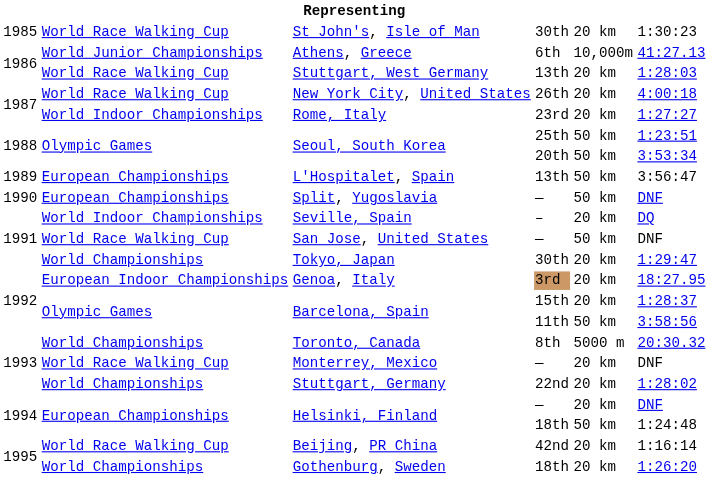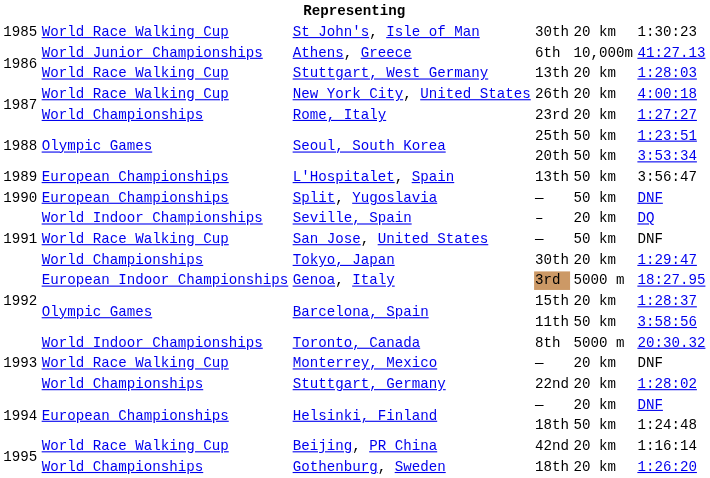 <table>
 <tr>
 <th colspan="6">Representing </th>
 </tr>
 <tr>
 <td>1985</td>
 <td><a href='#'>World Race Walking Cup</a></td>
 <td><a href='#'>St John's</a>, <a href='#'>Isle of Man</a></td>
 <td>30th</td>
 <td>20 km</td>
 <td>1:30:23</td>
 </tr>
 <tr>
 <td rowspan=2>1986</td>
 <td><a href='#'>World Junior Championships</a></td>
 <td><a href='#'>Athens</a>, <a href='#'>Greece</a></td>
 <td>6th</td>
 <td>10,000m</td>
 <td><a href='#'>41:27.13</a></td>
 </tr>
 <tr>
 <td><a href='#'>World Race Walking Cup</a></td>
 <td><a href='#'>Stuttgart, West Germany</a></td>
 <td>13th</td>
 <td>20 km</td>
 <td><a href='#'>1:28:03</a></td>
 </tr>
 <tr>
 <td rowspan=2>1987</td>
 <td><a href='#'>World Race Walking Cup</a></td>
 <td><a href='#'>New York City</a>, <a href='#'>United States</a></td>
 <td>26th</td>
 <td>20 km</td>
 <td><a href='#'>4:00:18</a></td>
 </tr>
 <tr>
-<td><a href='#'>World Indoor Championships</a></td>
+<td><a href='#'>World Championships</a></td>
 <td><a href='#'>Rome, Italy</a></td>
 <td>23rd</td>
 <td>20 km</td>
 <td><a href='#'>1:27:27</a></td>
 </tr>
 <tr>
 <td rowspan=2>1988</td>
 <td rowspan=2><a href='#'>Olympic Games</a></td>
 <td rowspan=2><a href='#'>Seoul, South Korea</a></td>
 <td>25th</td>
 <td>50 km</td>
 <td><a href='#'>1:23:51</a></td>
 </tr>
 <tr>
 <td>20th</td>
 <td>50 km</td>
 <td><a href='#'>3:53:34</a></td>
 </tr>
 <tr>
 <td>1989</td>
 <td><a href='#'>European Championships</a></td>
 <td><a href='#'>L'Hospitalet</a>, <a href='#'>Spain</a></td>
 <td>13th</td>
 <td>50 km</td>
 <td>3:56:47</td>
 </tr>
 <tr>
 <td>1990</td>
 <td><a href='#'>European Championships</a></td>
 <td><a href='#'>Split</a>, <a href='#'>Yugoslavia</a></td>
 <td>—</td>
 <td>50 km</td>
 <td><a href='#'>DNF</a></td>
 </tr>
 <tr>
 <td rowspan=3>1991</td>
 <td><a href='#'>World Indoor Championships</a></td>
 <td><a href='#'>Seville, Spain</a></td>
 <td>–</td>
 <td>20 km</td>
 <td><a href='#'>DQ</a></td>
 </tr>
 <tr>
 <td><a href='#'>World Race Walking Cup</a></td>
 <td><a href='#'>San Jose</a>, <a href='#'>United States</a></td>
 <td>—</td>
 <td>50 km</td>
 <td>DNF</td>
 </tr>
 <tr>
 <td><a href='#'>World Championships</a></td>
 <td><a href='#'>Tokyo, Japan</a></td>
 <td>30th</td>
 <td>20 km</td>
 <td><a href='#'>1:29:47</a></td>
 </tr>
 <tr>
 <td rowspan=3>1992</td>
 <td><a href='#'>European Indoor Championships</a></td>
 <td><a href='#'>Genoa</a>, <a href='#'>Italy</a></td>
 <td bgcolor="cc9966">3rd</td>
-<td>20 km</td>
+<td>5000 m</td>
 <td><a href='#'>18:27.95</a></td>
 </tr>
 <tr>
 <td rowspan=2><a href='#'>Olympic Games</a></td>
 <td rowspan=2><a href='#'>Barcelona, Spain</a></td>
 <td>15th</td>
 <td>20 km</td>
 <td><a href='#'>1:28:37</a></td>
 </tr>
 <tr>
 <td>11th</td>
 <td>50 km</td>
 <td><a href='#'>3:58:56</a></td>
 </tr>
 <tr>
 <td rowspan=3>1993</td>
-<td><a href='#'>World Championships</a></td>
+<td><a href='#'>World Indoor Championships</a></td>
 <td><a href='#'>Toronto, Canada</a></td>
 <td>8th</td>
 <td>5000 m</td>
 <td><a href='#'>20:30.32</a></td>
 </tr>
 <tr>
 <td><a href='#'>World Race Walking Cup</a></td>
 <td><a href='#'>Monterrey, Mexico</a></td>
 <td>—</td>
 <td>20 km</td>
 <td>DNF</td>
 </tr>
 <tr>
 <td><a href='#'>World Championships</a></td>
 <td><a href='#'>Stuttgart, Germany</a></td>
 <td>22nd</td>
 <td>20 km</td>
 <td><a href='#'>1:28:02</a></td>
 </tr>
 <tr>
 <td rowspan=2>1994</td>
 <td rowspan=2><a href='#'>European Championships</a></td>
 <td rowspan=2><a href='#'>Helsinki, Finland</a></td>
 <td>—</td>
 <td>20 km</td>
 <td><a href='#'>DNF</a></td>
 </tr>
 <tr>
 <td>18th</td>
 <td>50 km</td>
 <td>1:24:48</td>
 </tr>
 <tr>
 <td rowspan=2>1995</td>
 <td><a href='#'>World Race Walking Cup</a></td>
 <td><a href='#'>Beijing</a>, <a href='#'>PR China</a></td>
 <td>42nd</td>
 <td>20 km</td>
 <td>1:16:14</td>
 </tr>
 <tr>
 <td><a href='#'>World Championships</a></td>
 <td><a href='#'>Gothenburg</a>, <a href='#'>Sweden</a></td>
 <td>18th</td>
 <td>20 km</td>
 <td><a href='#'>1:26:20</a></td>
 </tr>
 </table>
